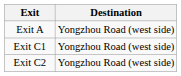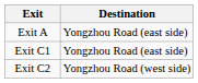 <table class="wikitable">
 <tr>
 <th style="width:70px" colspan="2">Exit</th>
 <th>Destination</th>
 </tr>
 <tr>
 <td align="center" colspan="2">Exit A</td>
-<td>Yongzhou Road (west side)</td>
+<td>Yongzhou Road (east side)</td>
 </tr>
 <tr>
 <td align="center" colspan="2">Exit C1</td>
-<td>Yongzhou Road (west side)</td>
+<td>Yongzhou Road (east side)</td>
 </tr>
 <tr>
 <td align="center" colspan="2">Exit C2</td>
 <td>Yongzhou Road (west side)</td>
 </tr>
 </table>
